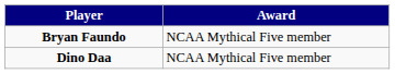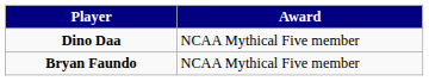 <table class="wikitable" style="text-align: left">
 <tr>
 <th style="color: white; background-color: #020080; width:180px">Player</th>
 <th style="color: white; background-color: #020080; width:260px">Award</th>
 </tr>
 <tr>
+<td style="text-align:center;"><strong>Dino Daa</strong></td>
+<td>NCAA Mythical Five member</td>
+</tr>
+<tr>
 <td style="text-align:center;"><strong>Bryan Faundo</strong></td>
 <td>NCAA Mythical Five member</td>
 </tr>
-<tr>
-<td style="text-align:center;"><strong>Dino Daa</strong></td>
-<td>NCAA Mythical Five member</td>
-</tr>
 </table>
